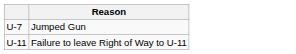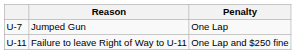 <table class="wikitable" style="font-size:95%">
 <tr>
 <th></th>
 <th>Reason</th>
+<th>Penalty</th>
 </tr>
 <tr>
 <td>U-7</td>
 <td>Jumped Gun</td>
+<td>One Lap</td>
 </tr>
 <tr>
 <td>U-11</td>
 <td>Failure to leave Right of Way to U-11</td>
+<td>One Lap and $250 fine</td>
 </tr>
 </table>
